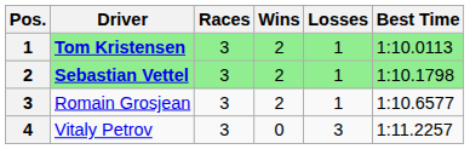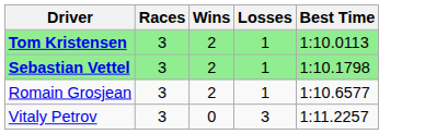 <table class="wikitable" style="font-size: 95%;">
 <tr>
-<th>Pos.</th>
 <th>Driver</th>
 <th>Races</th>
 <th>Wins</th>
 <th>Losses</th>
 <th>Best Time</th>
 </tr>
 <tr style="background:lightgreen;">
-<th>1</th>
 <td> <strong><a href='#'>Tom Kristensen</a></strong></td>
 <td align=center>3</td>
 <td align=center>2</td>
 <td align=center>1</td>
 <td>1:10.0113</td>
 </tr>
 <tr style="background:lightgreen;">
-<th>2</th>
 <td> <strong><a href='#'>Sebastian Vettel</a></strong></td>
 <td align=center>3</td>
 <td align=center>2</td>
 <td align=center>1</td>
 <td>1:10.1798</td>
 </tr>
 <tr>
-<th>3</th>
 <td> <a href='#'>Romain Grosjean</a></td>
 <td align=center>3</td>
 <td align=center>2</td>
 <td align=center>1</td>
 <td>1:10.6577</td>
 </tr>
 <tr>
-<th>4</th>
 <td> <a href='#'>Vitaly Petrov</a></td>
 <td align=center>3</td>
 <td align=center>0</td>
 <td align=center>3</td>
 <td>1:11.2257</td>
 </tr>
 </table>
